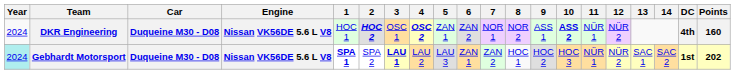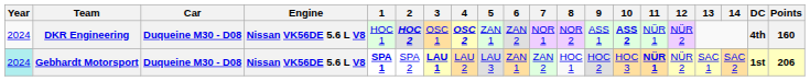 <table class="wikitable" style="text-align:center; font-size:85%">
 <tr>
 <th>Year</th>
 <th>Team</th>
 <th>Car</th>
 <th>Engine</th>
 <th>1</th>
 <th>2</th>
 <th>3</th>
 <th>4</th>
 <th>5</th>
 <th>6</th>
 <th>7</th>
 <th>8</th>
 <th>9</th>
 <th>10</th>
 <th>11</th>
 <th>12</th>
 <th>13</th>
 <th>14</th>
 <th>DC</th>
 <th>Points</th>
 </tr>
 <tr>
 <td><a href='#'>2024</a></td>
 <th nowrap><a href='#'>DKR Engineering</a></th>
 <th nowrap><a href='#'>Duqueine M30 - D08</a></th>
 <th nowrap><a href='#'>Nissan</a> <a href='#'>VK56DE</a> 5.6 L <a href='#'>V8</a></th>
 <td style="background:#DFFFDF;"><a href='#'>HOC<br>1</a><br></td>
 <td style="background:#DFDFDF;"><strong><em><a href='#'>HOC<br>2</a></em></strong><br></td>
 <td style="background:#FFDF9F;"><a href='#'>OSC<br>1</a><br></td>
 <td style="background:#FFFFBF;"><strong><em><a href='#'>OSC<br>2</a></em></strong><br></td>
 <td style="background:#DFFFDF;"><a href='#'>ZAN<br>1</a><br></td>
 <td style="background:#DFDFDF;"><a href='#'>ZAN<br>2</a><br></td>
 <td style="background:#EFCFFF;"><a href='#'>NOR<br>1</a><br></td>
 <td style="background:#EFCFFF;"><a href='#'>NOR<br>2</a><br></td>
 <td style="background:#DFFFDF;"><a href='#'>ASS<br>1</a><br></td>
 <td style="background:#DFFFDF;"><strong><a href='#'>ASS<br>2</a></strong><br></td>
 <td style="background:#DFFFDF;"><a href='#'>NÜR<br>1</a><br></td>
 <td style="background:#EFCFFF;"><a href='#'>NÜR<br>2</a><br></td>
 <td colspan=2></td>
 <th>4th</th>
 <th>160</th>
 </tr>
 <tr>
 <td style="background: paleturquoise;"><a href='#'>2024</a></td>
 <th nowrap><a href='#'>Gebhardt Motorsport</a></th>
 <th nowrap><a href='#'>Duqueine M30 - D08</a></th>
 <th nowrap><a href='#'>Nissan</a> <a href='#'>VK56DE</a> 5.6 L <a href='#'>V8</a></th>
 <td style="background:#FFFFFF;"><strong><a href='#'>SPA<br>1</a></strong><br></td>
 <td style="background:#FFFFFF;"><a href='#'>SPA<br>2</a><br></td>
 <td style="background:#FFFFBF;"><strong><a href='#'>LAU<br>1</a></strong><br></td>
 <td style="background:#FFDF9F;"><a href='#'>LAU<br>2</a><br></td>
 <td style="background:#DFDFDF;"><a href='#'>LAU<br>3</a><br></td>
 <td style="background:#FFDF9F;"><a href='#'>ZAN<br>1</a><br></td>
 <td style="background:#DFFFDF;"><a href='#'>ZAN<br>2</a><br></td>
 <td style="background:#;"><a href='#'>HOC<br>1</a><br></td>
 <td style="background:#DFDFDF;"><a href='#'>HOC<br>2</a><br></td>
 <td style="background:#FFDF9F;"><a href='#'>HOC<br>3</a><br></td>
-<td style="background:#FFDF9F;"><a href='#'>NÜR<br>1</a><br></td>
+<td style="background:#FFDF9F;"><strong><a href='#'>NÜR<br>1</a><br></strong></td>
 <td style="background:#FFFFBF;"><a href='#'>NÜR<br>2</a><br></td>
 <td style="background:#FFFFBF;"><a href='#'>SAC<br>1</a><br></td>
 <td style="background:#FFDF9F;"><a href='#'>SAC<br>2</a><br></td>
 <th style="background:#FFFFBF;">1st</th>
-<th style="background:#FFFFBF;">202</th>
+<th style="background:#FFFFBF;">206</th>
 </tr>
 </table>
